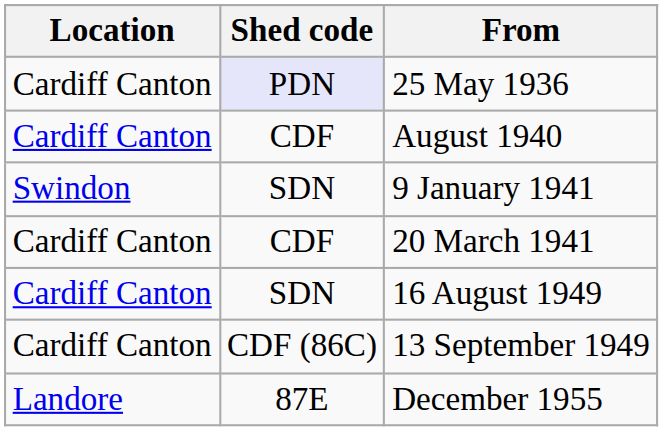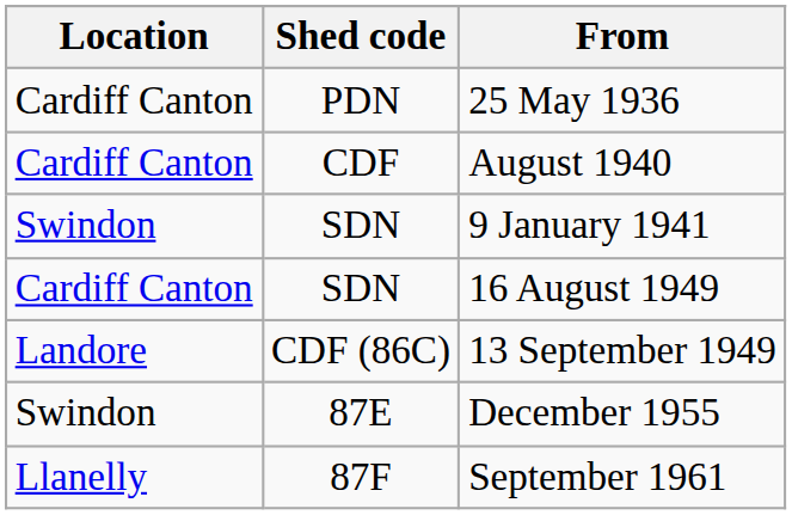 <table class="wikitable" |>
 <tr>
 </tr>
 <tr>
 <th>Location</th>
 <th>Shed code</th>
 <th>From</th>
 </tr>
 <tr>
 <td>Cardiff Canton</td>
-<td style="background: lavender; text-align: center;">PDN</td>
+<td style="text-align: center;">PDN</td>
 <td>25 May 1936</td>
 </tr>
 <tr>
 <td><a href='#'>Cardiff Canton</a></td>
 <td style="text-align: center;">CDF</td>
 <td>August 1940</td>
 </tr>
 <tr>
 <td><a href='#'>Swindon</a></td>
 <td style="text-align: center;">SDN</td>
 <td>9 January 1941</td>
 </tr>
 <tr>
-<td>Cardiff Canton</td>
-<td style="text-align: center;">CDF</td>
-<td>20 March 1941</td>
-</tr>
-<tr>
 <td><a href='#'>Cardiff Canton</a></td>
 <td style="text-align: center;">SDN</td>
 <td>16 August 1949</td>
 </tr>
 <tr>
-<td>Cardiff Canton</td>
+<td><a href='#'>Landore</a></td>
 <td style="text-align: center;">CDF (86C)</td>
 <td>13 September 1949</td>
 </tr>
 <tr>
-<td><a href='#'>Landore</a></td>
+<td>Swindon</td>
 <td style="text-align: center;">87E</td>
 <td>December 1955</td>
 </tr>
+<tr>
+<td><a href='#'>Llanelly</a></td>
+<td style="text-align: center;">87F</td>
+<td>September 1961</td>
+</tr>
 </table>
